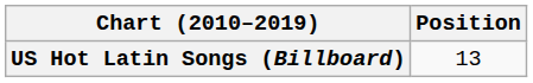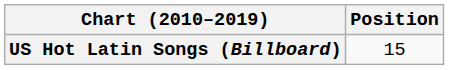 <table class="wikitable plainrowheaders" style="text-align:center">
 <tr>
 <th scope="col">Chart (2010–2019)</th>
 <th scope="col">Position</th>
 </tr>
 <tr>
 <th scope="row">US Hot Latin Songs (<em>Billboard</em>)</th>
-<td>13</td>
+<td>15</td>
 </tr>
 </table>
